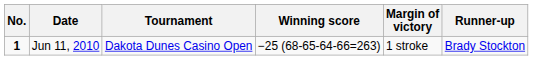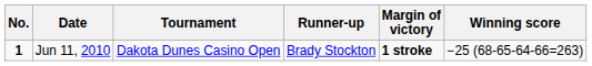 <table class="wikitable" style="font-size:95%;">
 <tr>
 <th>No.</th>
 <th>Date</th>
 <th>Tournament</th>
+<th>Runner-up</th>
+<th>Margin of<br>victory</th>
 <th>Winning score</th>
-<th>Margin of<br>victory</th>
-<th>Runner-up</th>
 </tr>
 <tr>
 <td align=center><strong>1</strong></td>
 <td align=right>Jun 11, <a href='#'>2010</a></td>
 <td><a href='#'>Dakota Dunes Casino Open</a></td>
+<td> <a href='#'>Brady Stockton</a></td>
+<td><strong>1 stroke</strong></td>
 <td>−25 (68-65-64-66=263)</td>
-<td>1 stroke</td>
-<td> <a href='#'>Brady Stockton</a></td>
 </tr>
 </table>
